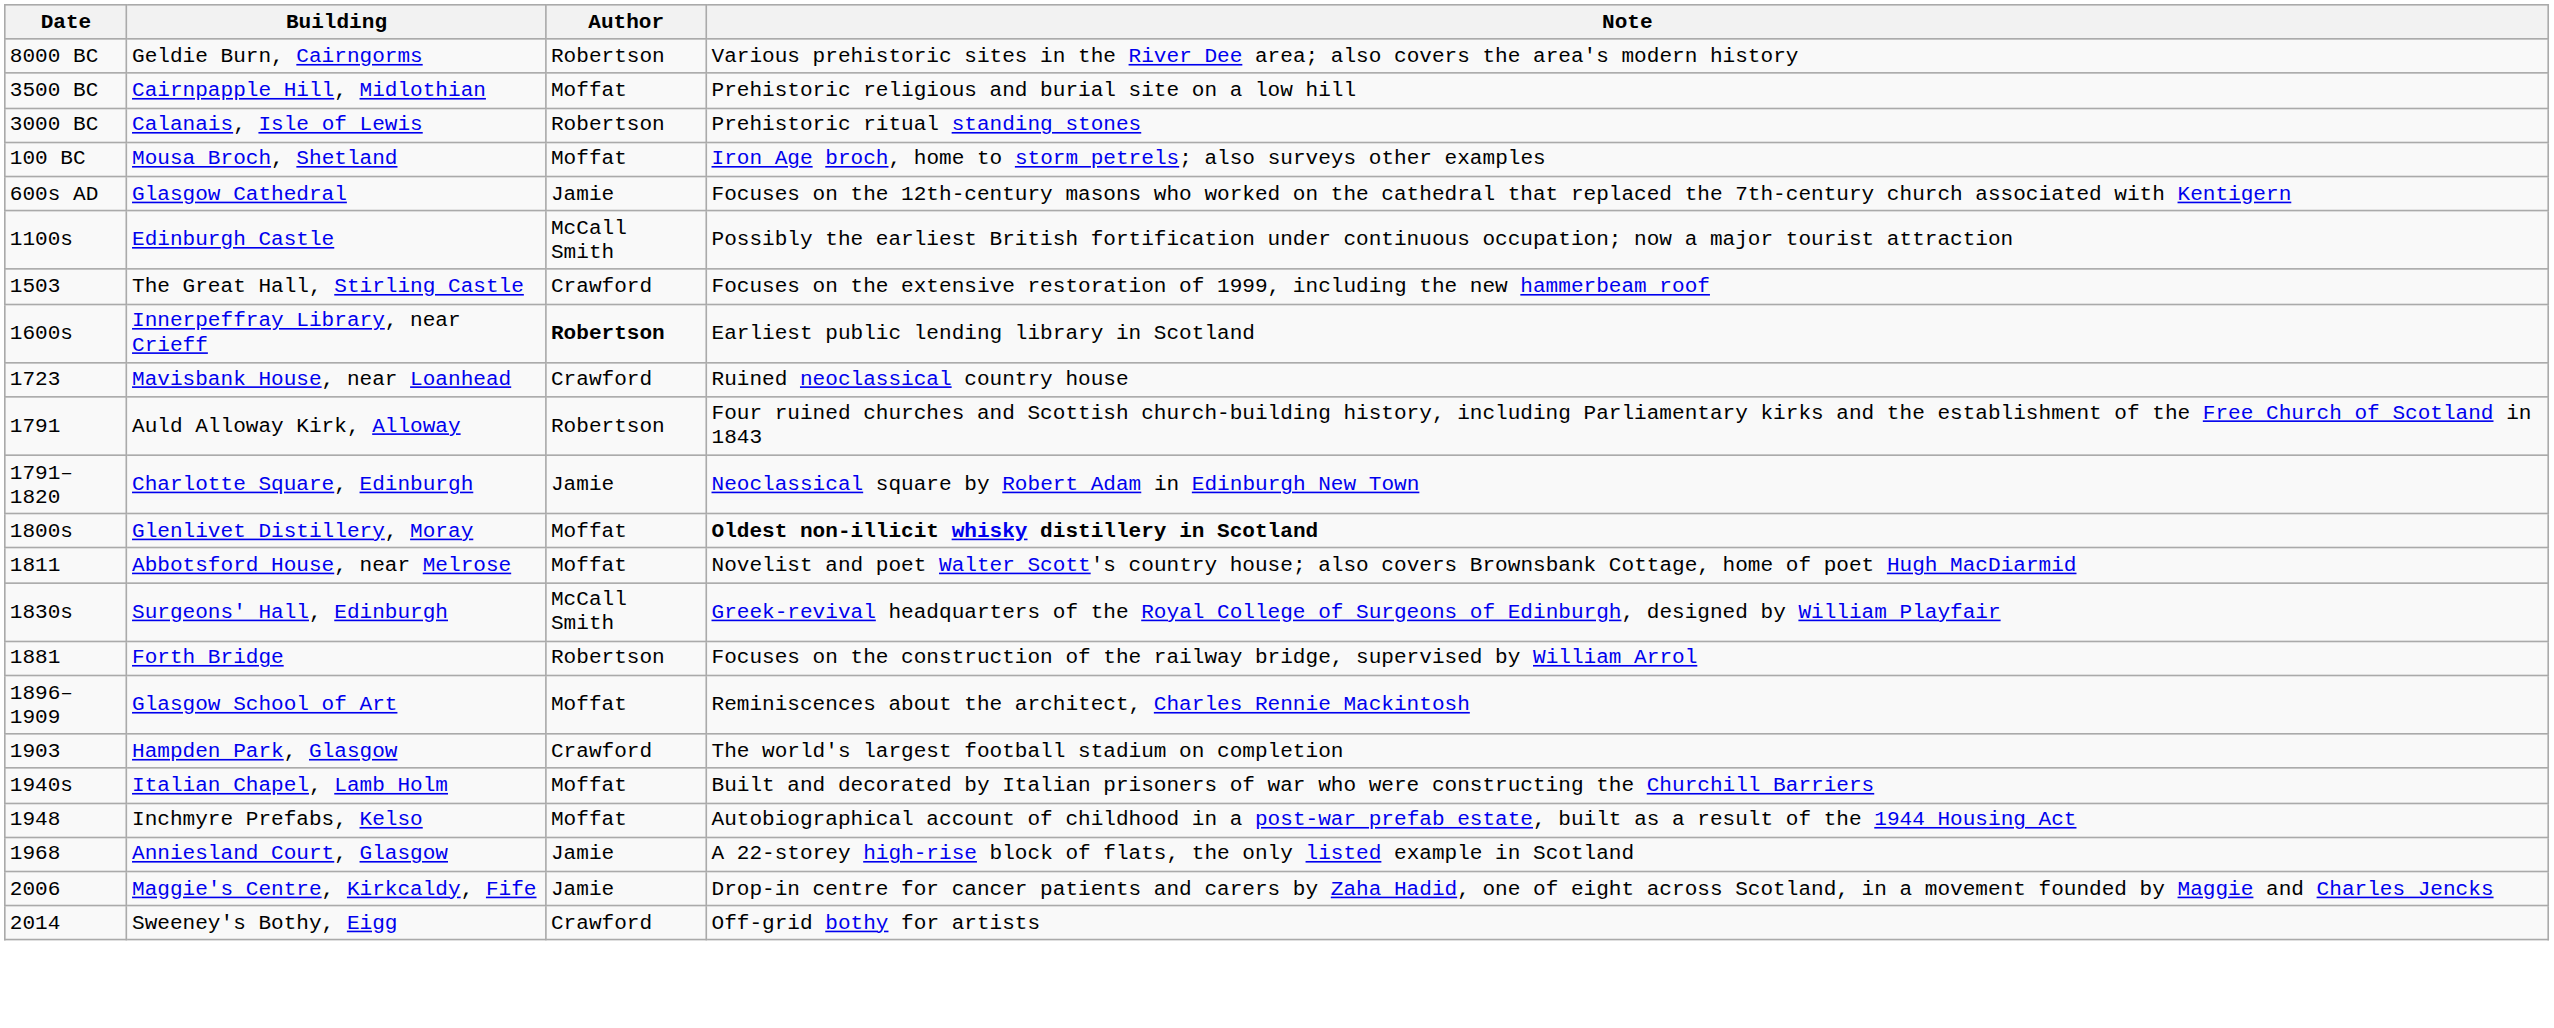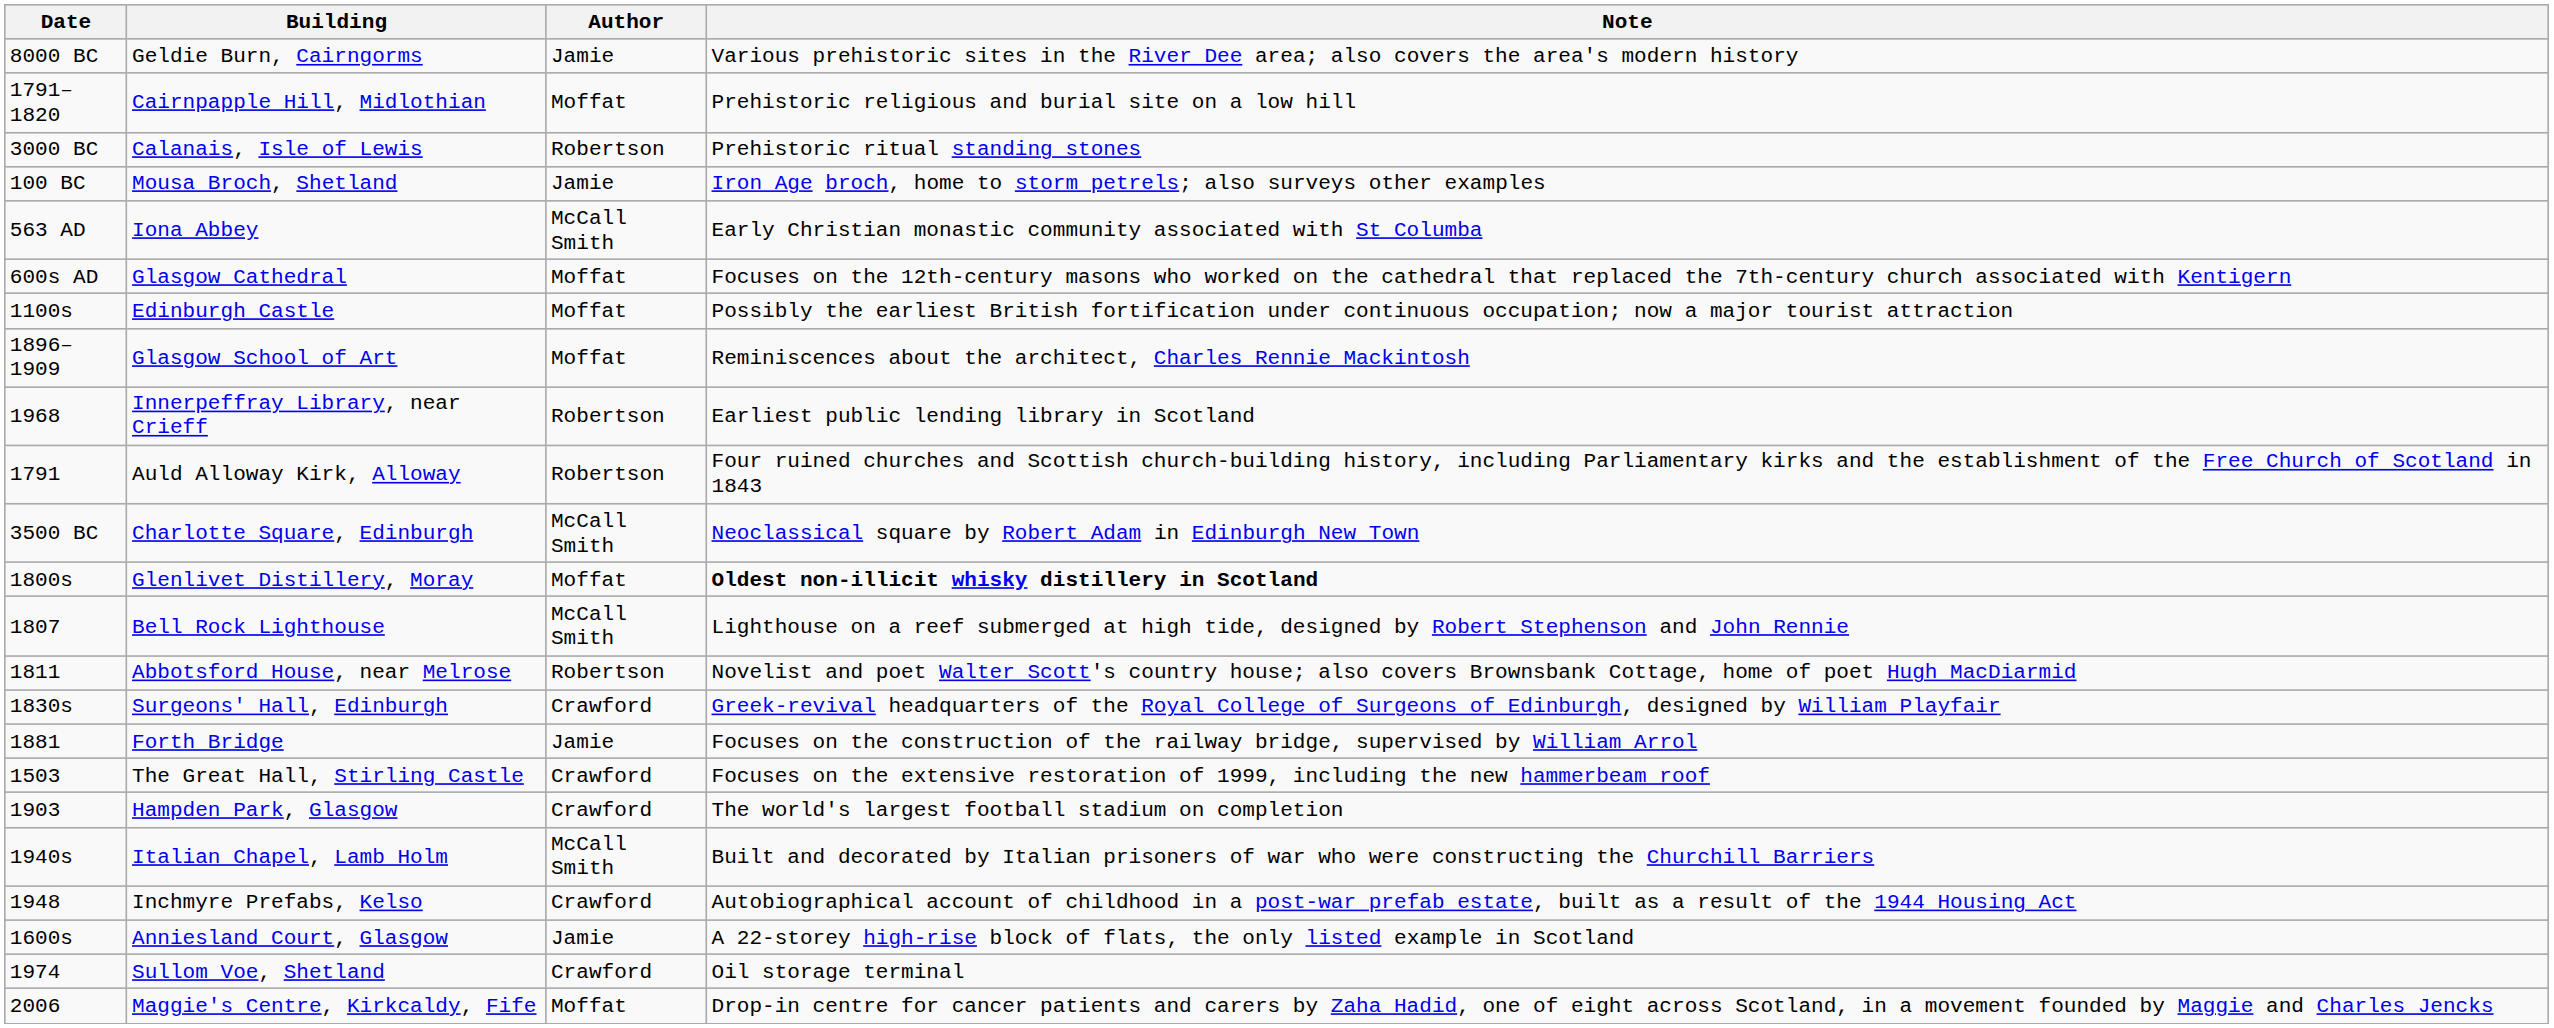 <table class="wikitable sortable">
 <tr>
 <th ! data-sort-type=isoDate>Date</th>
 <th>Building</th>
 <th>Author</th>
 <th class=unsortable>Note</th>
 </tr>
 <tr>
 <td data-sort-value="-8000">8000 BC</td>
 <td>Geldie Burn, <a href='#'>Cairngorms</a></td>
-<td>Robertson</td>
+<td>Jamie</td>
 <td>Various prehistoric sites in the <a href='#'>River Dee</a> area; also covers the area's modern history</td>
 </tr>
 <tr>
-<td data-sort-value="-3500">3500 BC</td>
+<td data-sort-value="1792">1791–1820</td>
 <td><a href='#'>Cairnpapple Hill</a>, <a href='#'>Midlothian</a></td>
 <td>Moffat</td>
 <td>Prehistoric religious and burial site on a low hill</td>
 </tr>
 <tr>
 <td data-sort-value="-3000">3000 BC</td>
 <td><a href='#'>Calanais</a>, <a href='#'>Isle of Lewis</a></td>
 <td>Robertson</td>
 <td>Prehistoric ritual <a href='#'>standing stones</a></td>
 </tr>
 <tr>
 <td data-sort-value="-100">100 BC</td>
 <td><a href='#'>Mousa Broch</a>, <a href='#'>Shetland</a></td>
-<td>Moffat</td>
+<td>Jamie</td>
 <td><a href='#'>Iron Age</a> <a href='#'>broch</a>, home to <a href='#'>storm petrels</a>; also surveys other examples</td>
+</tr>
+<tr>
+<td>563 AD</td>
+<td><a href='#'>Iona Abbey</a></td>
+<td>McCall Smith</td>
+<td>Early Christian monastic community associated with <a href='#'>St Columba</a></td>
 </tr>
 <tr>
 <td>600s AD</td>
 <td><a href='#'>Glasgow Cathedral</a></td>
-<td>Jamie</td>
+<td>Moffat</td>
 <td>Focuses on the 12th-century masons who worked on the cathedral that replaced the 7th-century church associated with <a href='#'>Kentigern</a></td>
 </tr>
 <tr>
 <td>1100s</td>
 <td><a href='#'>Edinburgh Castle</a></td>
-<td>McCall Smith</td>
+<td>Moffat</td>
 <td>Possibly the earliest British fortification under continuous occupation; now a major tourist attraction</td>
 </tr>
 <tr>
-<td>1503</td>
-<td>The Great Hall, <a href='#'>Stirling Castle</a></td>
-<td>Crawford</td>
-<td>Focuses on the extensive restoration of 1999, including the new <a href='#'>hammerbeam roof</a></td>
+<td data-sort-value="1896">1896–1909</td>
+<td><a href='#'>Glasgow School of Art</a></td>
+<td>Moffat</td>
+<td>Reminiscences about the architect, <a href='#'>Charles Rennie Mackintosh</a></td>
 </tr>
 <tr>
-<td>1600s</td>
+<td>1968</td>
 <td><a href='#'>Innerpeffray Library</a>, near <a href='#'>Crieff</a></td>
-<td><strong>Robertson</strong></td>
+<td>Robertson</td>
 <td>Earliest public lending library in Scotland</td>
-</tr>
-<tr>
-<td>1723</td>
-<td><a href='#'>Mavisbank House</a>, near <a href='#'>Loanhead</a></td>
-<td>Crawford</td>
-<td>Ruined <a href='#'>neoclassical</a> country house</td>
 </tr>
 <tr>
 <td>1791</td>
 <td>Auld Alloway Kirk, <a href='#'>Alloway</a></td>
 <td>Robertson</td>
 <td>Four ruined churches and Scottish church-building history, including Parliamentary kirks and the establishment of the <a href='#'>Free Church of Scotland</a> in 1843</td>
 </tr>
 <tr>
-<td data-sort-value="1792">1791–1820</td>
+<td data-sort-value="-3500">3500 BC</td>
 <td><a href='#'>Charlotte Square</a>, <a href='#'>Edinburgh</a></td>
-<td>Jamie</td>
+<td>McCall Smith</td>
 <td><a href='#'>Neoclassical</a> square by <a href='#'>Robert Adam</a> in <a href='#'>Edinburgh New Town</a></td>
 </tr>
 <tr>
 <td>1800s</td>
 <td><a href='#'>Glenlivet Distillery</a>, <a href='#'>Moray</a></td>
 <td>Moffat</td>
 <td><strong>Oldest non-illicit <a href='#'>whisky</a> distillery in Scotland</strong></td>
 </tr>
 <tr>
+<td>1807</td>
+<td><a href='#'>Bell Rock Lighthouse</a></td>
+<td>McCall Smith</td>
+<td>Lighthouse on a reef submerged at high tide, designed by <a href='#'>Robert Stephenson</a> and <a href='#'>John Rennie</a></td>
+</tr>
+<tr>
 <td>1811</td>
 <td><a href='#'>Abbotsford House</a>, near <a href='#'>Melrose</a></td>
-<td>Moffat</td>
+<td>Robertson</td>
 <td>Novelist and poet <a href='#'>Walter Scott</a>'s country house; also covers Brownsbank Cottage, home of poet <a href='#'>Hugh MacDiarmid</a></td>
 </tr>
 <tr>
 <td>1830s</td>
 <td><a href='#'>Surgeons' Hall</a>, <a href='#'>Edinburgh</a></td>
-<td>McCall Smith</td>
+<td>Crawford</td>
 <td><a href='#'>Greek-revival</a> headquarters of the <a href='#'>Royal College of Surgeons of Edinburgh</a>, designed by <a href='#'>William Playfair</a></td>
 </tr>
 <tr>
 <td>1881</td>
 <td><a href='#'>Forth Bridge</a></td>
-<td>Robertson</td>
+<td>Jamie</td>
 <td>Focuses on the construction of the railway bridge, supervised by <a href='#'>William Arrol</a></td>
 </tr>
 <tr>
-<td data-sort-value="1896">1896–1909</td>
-<td><a href='#'>Glasgow School of Art</a></td>
-<td>Moffat</td>
-<td>Reminiscences about the architect, <a href='#'>Charles Rennie Mackintosh</a></td>
+<td>1503</td>
+<td>The Great Hall, <a href='#'>Stirling Castle</a></td>
+<td>Crawford</td>
+<td>Focuses on the extensive restoration of 1999, including the new <a href='#'>hammerbeam roof</a></td>
 </tr>
 <tr>
 <td>1903</td>
 <td><a href='#'>Hampden Park</a>, <a href='#'>Glasgow</a></td>
 <td>Crawford</td>
 <td>The world's largest football stadium on completion</td>
 </tr>
 <tr>
 <td>1940s</td>
 <td><a href='#'>Italian Chapel</a>, <a href='#'>Lamb Holm</a></td>
-<td>Moffat</td>
+<td>McCall Smith</td>
 <td>Built and decorated by Italian prisoners of war who were constructing the <a href='#'>Churchill Barriers</a></td>
 </tr>
 <tr>
 <td>1948</td>
 <td>Inchmyre Prefabs, <a href='#'>Kelso</a></td>
-<td>Moffat</td>
+<td>Crawford</td>
 <td>Autobiographical account of childhood in a <a href='#'>post-war prefab estate</a>, built as a result of the <a href='#'>1944 Housing Act</a></td>
 </tr>
 <tr>
-<td>1968</td>
+<td>1600s</td>
 <td><a href='#'>Anniesland Court</a>, <a href='#'>Glasgow</a></td>
 <td>Jamie</td>
 <td>A 22-storey <a href='#'>high-rise</a> block of flats, the only <a href='#'>listed</a> example in Scotland</td>
 </tr>
 <tr>
+<td>1974</td>
+<td><a href='#'>Sullom Voe</a>, <a href='#'>Shetland</a></td>
+<td>Crawford</td>
+<td>Oil storage terminal</td>
+</tr>
+<tr>
 <td>2006</td>
 <td><a href='#'>Maggie's Centre</a>, <a href='#'>Kirkcaldy</a>, <a href='#'>Fife</a></td>
-<td>Jamie</td>
+<td>Moffat</td>
 <td>Drop-in centre for cancer patients and carers by <a href='#'>Zaha Hadid</a>, one of eight across Scotland, in a movement founded by <a href='#'>Maggie</a> and <a href='#'>Charles Jencks</a></td>
 </tr>
-<tr>
-<td>2014</td>
-<td>Sweeney's Bothy, <a href='#'>Eigg</a></td>
-<td>Crawford</td>
-<td>Off-grid <a href='#'>bothy</a> for artists</td>
-</tr>
 </table>
